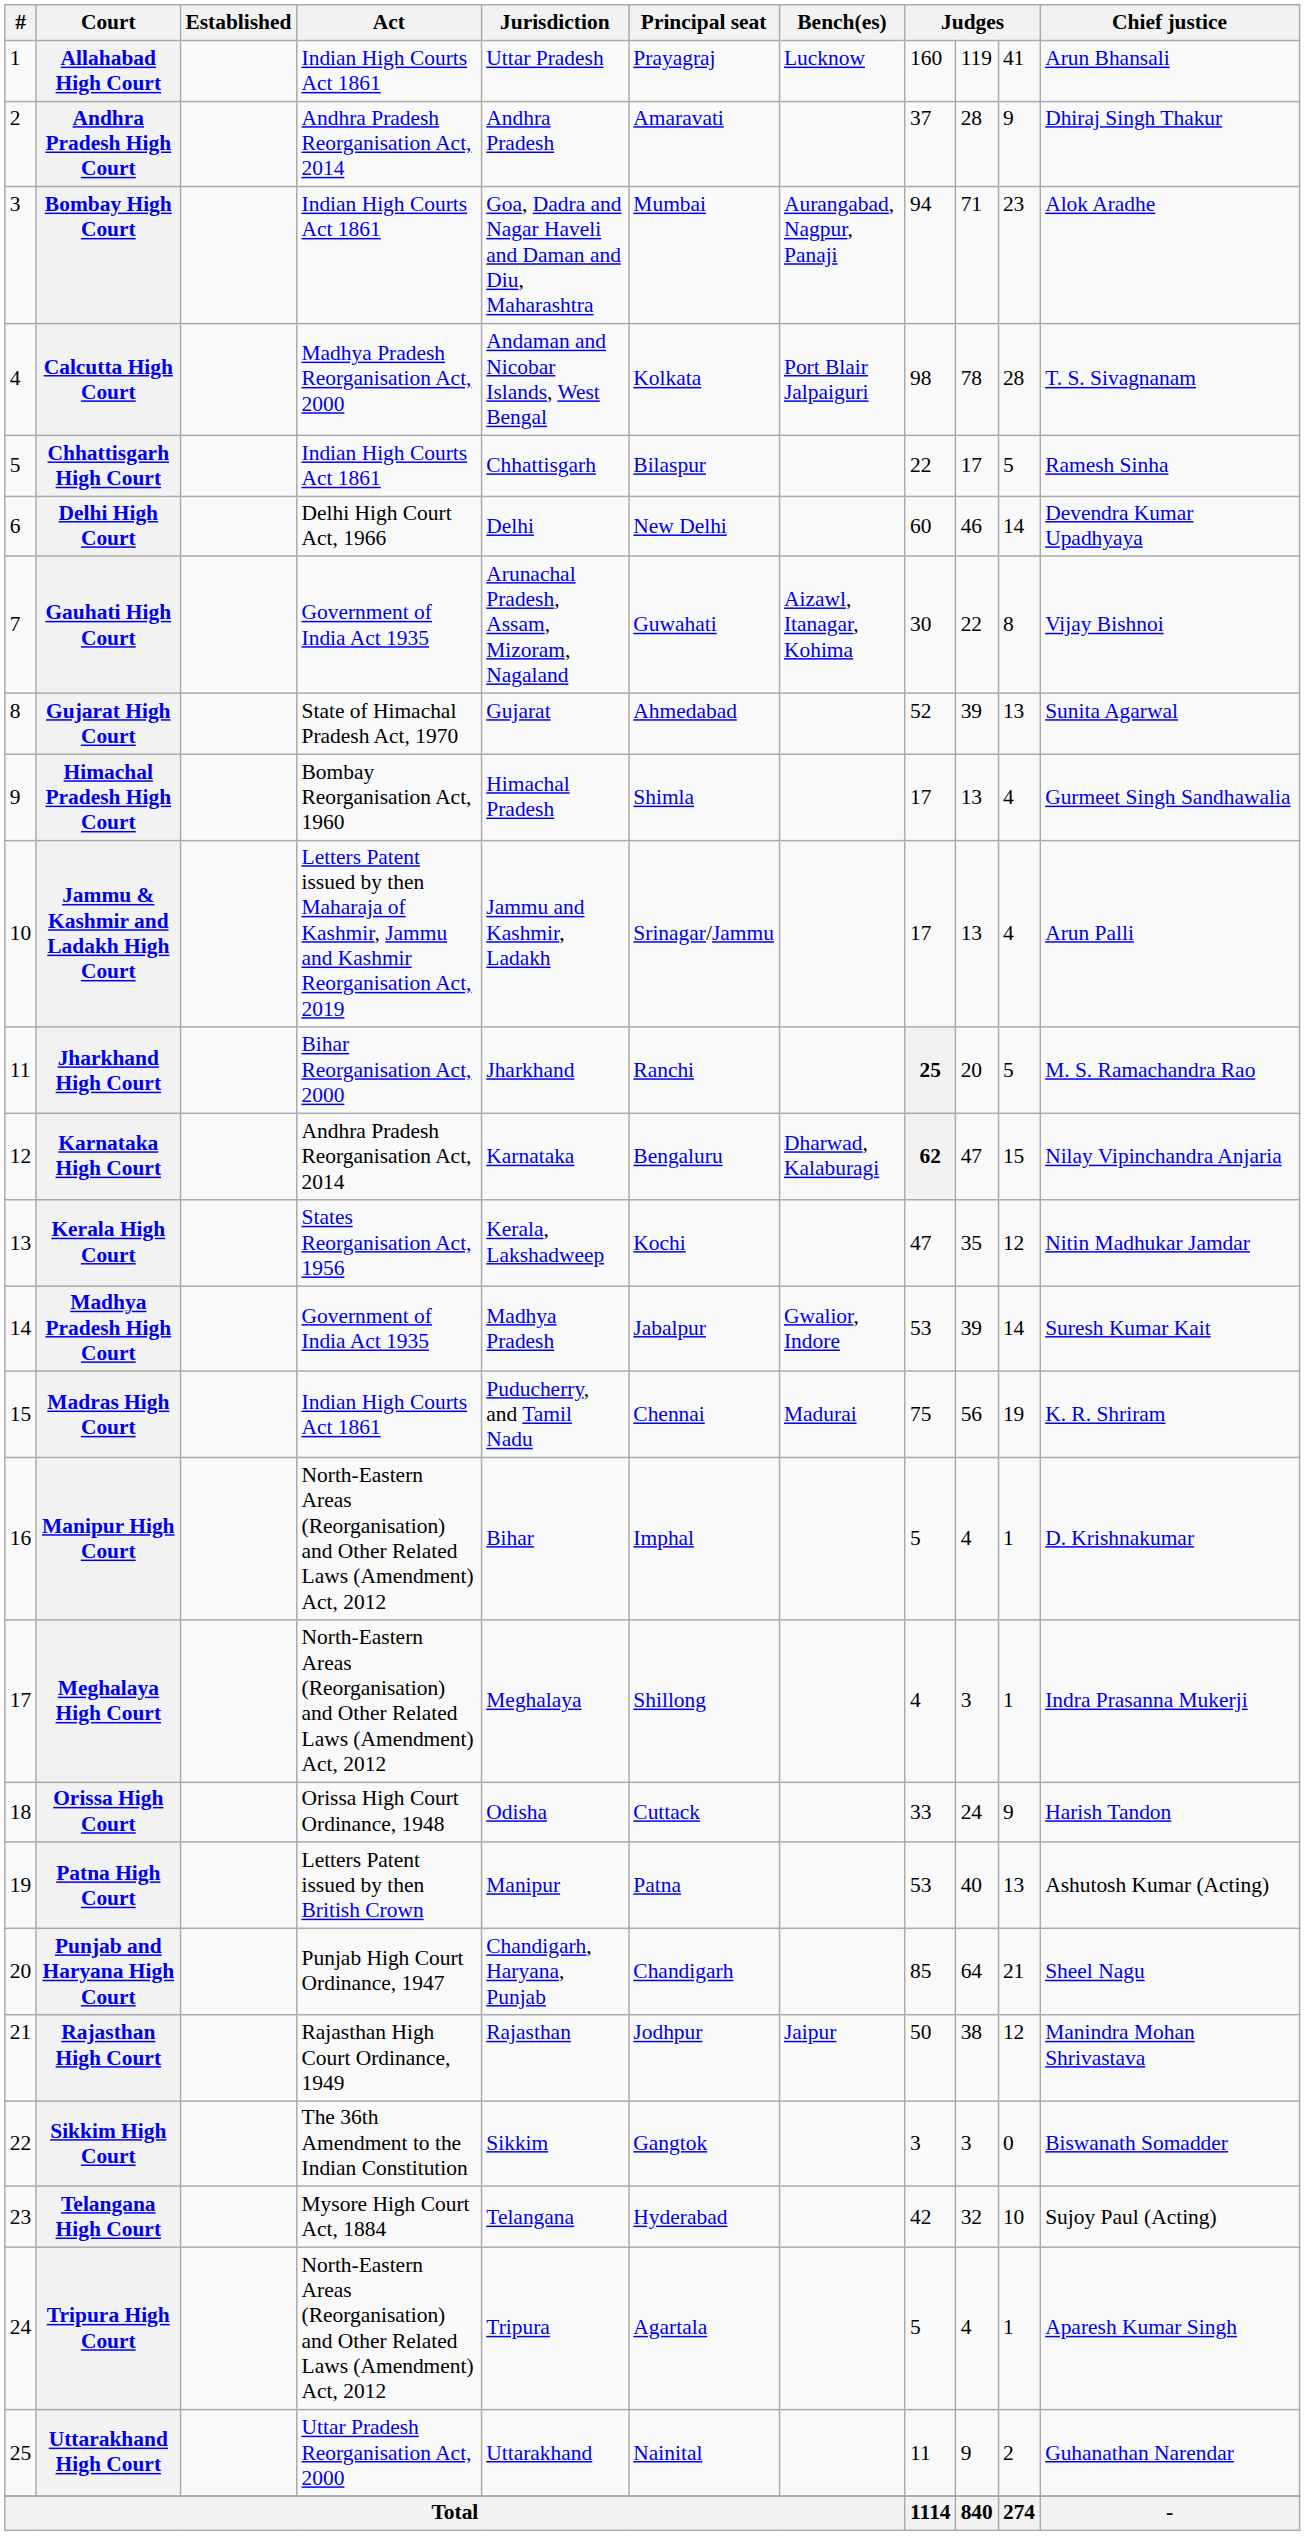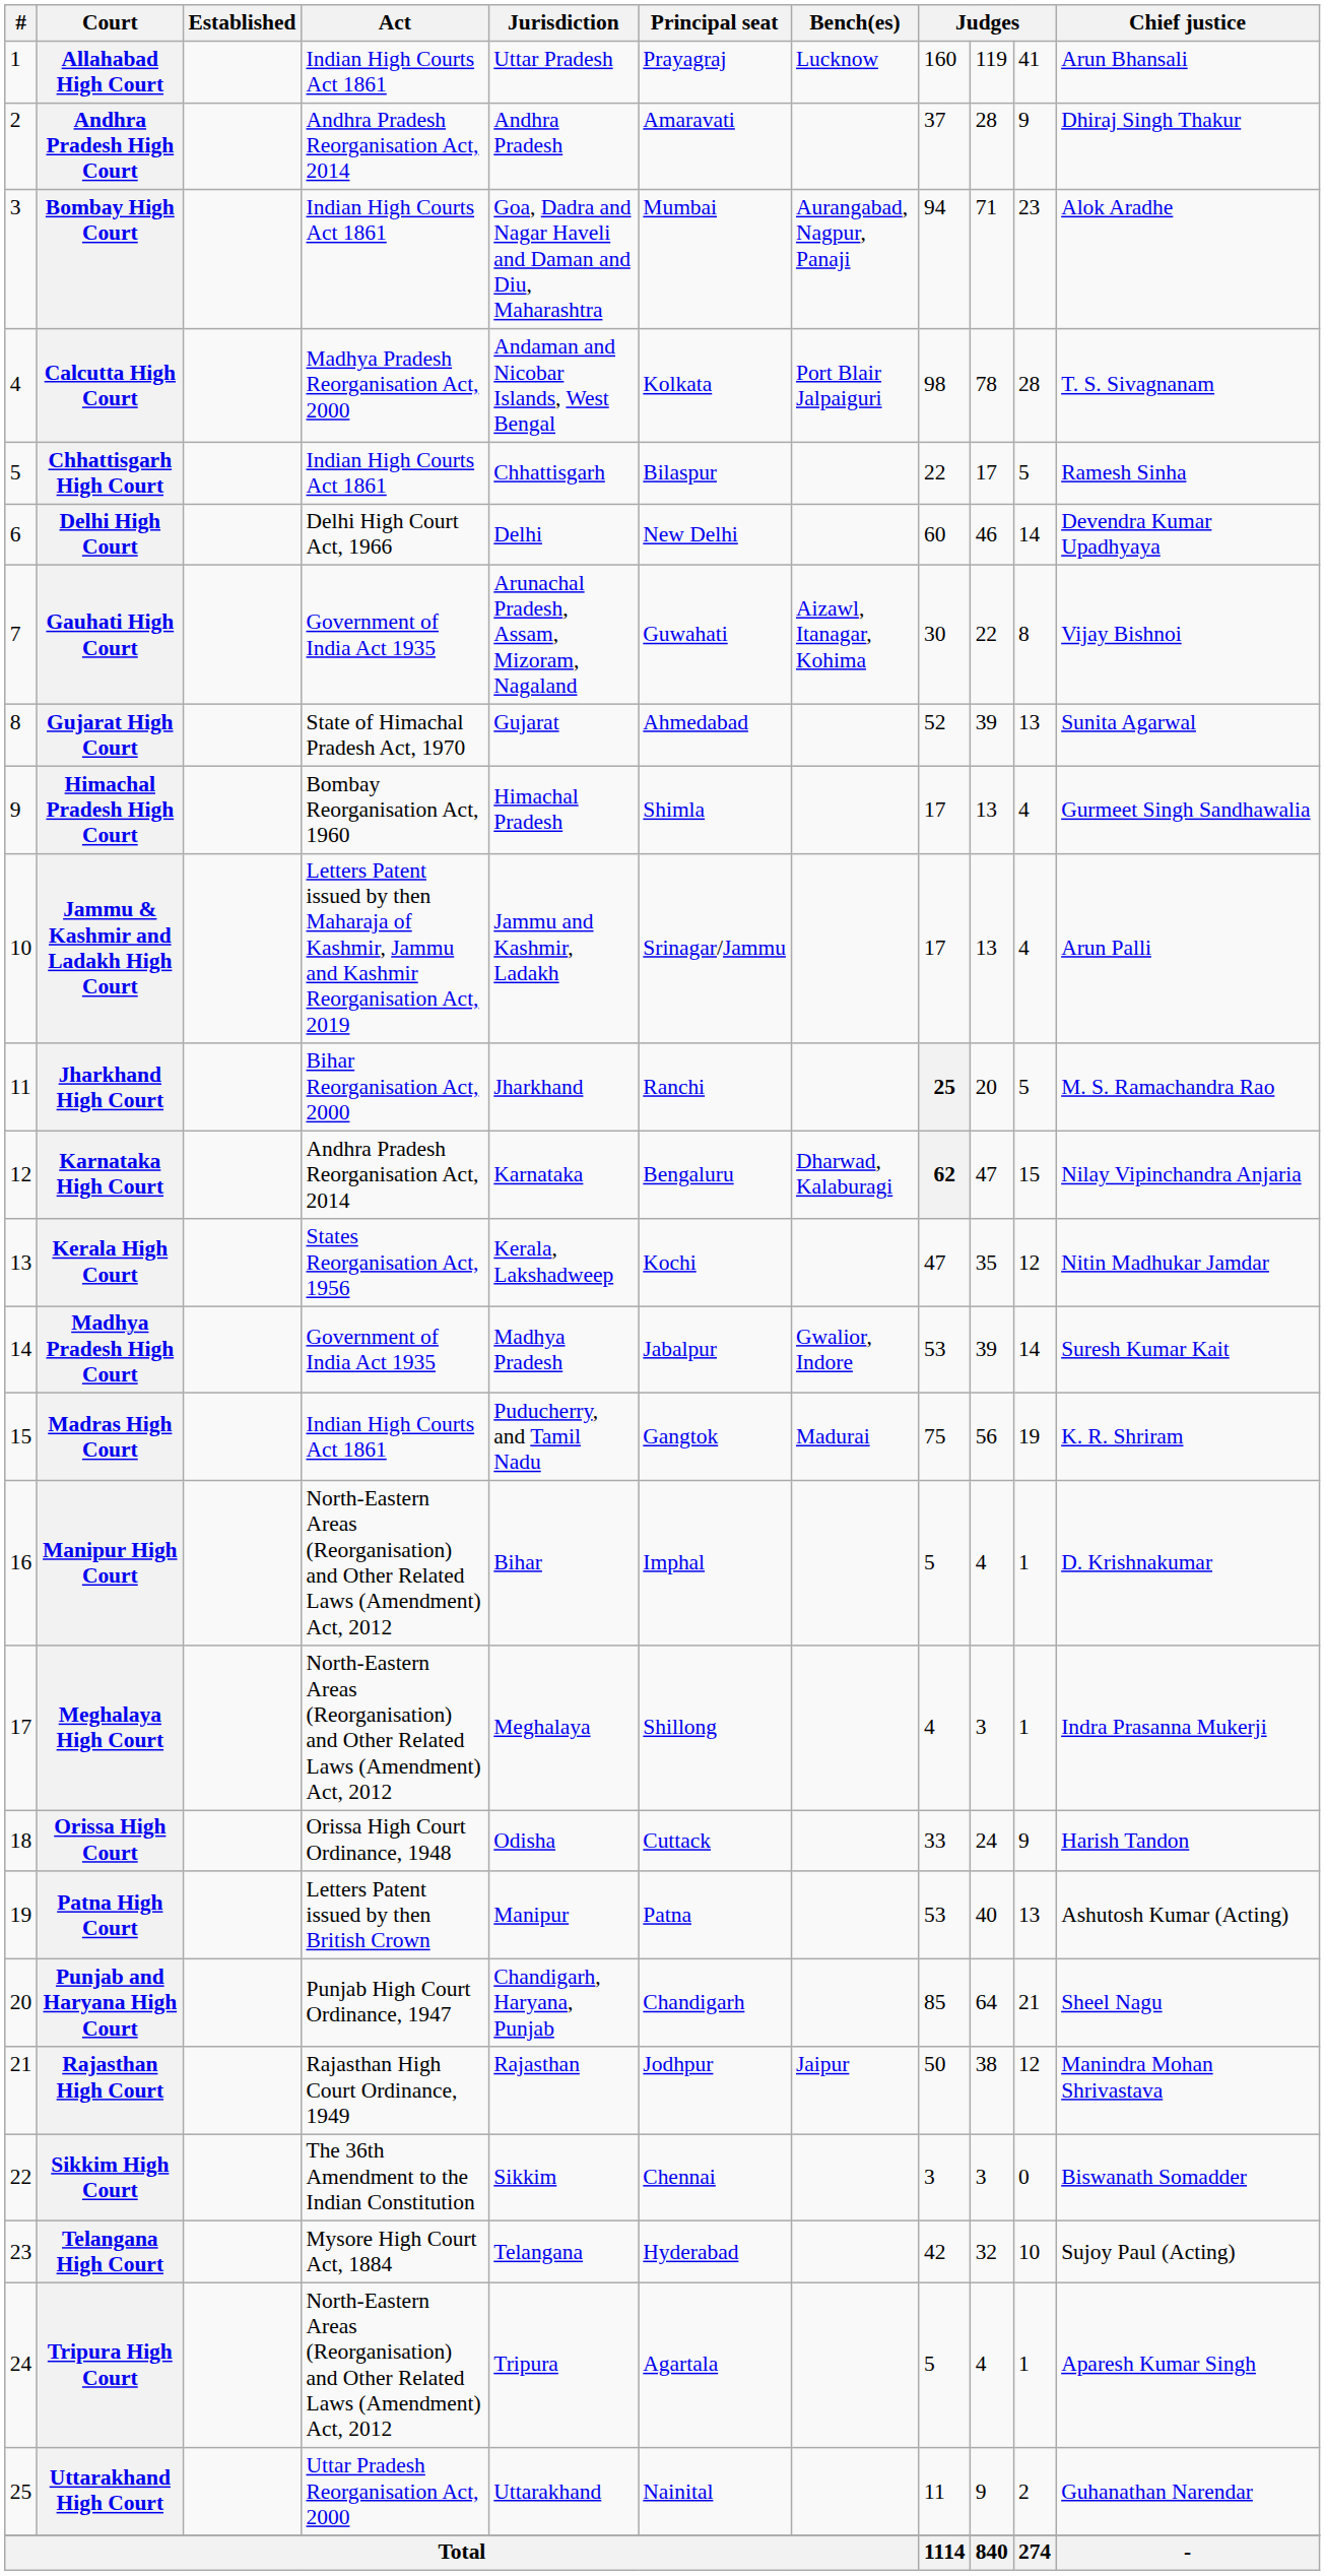 <table class="wikitable sortable" style="font-size:90%">
 <tr>
 <th scope=col>#</th>
 <th scope=col>Court</th>
 <th scope=col>Established</th>
 <th scope=col>Act</th>
 <th scope=col>Jurisdiction</th>
 <th scope=col>Principal seat</th>
 <th>Bench(es)</th>
 <th scope=colgroup colspan="3">Judges</th>
 <th scope=col style="width:20%;">Chief justice</th>
 </tr>
 <tr valign="top">
 <td>1</td>
 <th scope=row><a href='#'>Allahabad High Court</a></th>
 <td></td>
 <td><a href='#'>Indian High Courts Act 1861</a></td>
 <td><a href='#'>Uttar Pradesh</a></td>
 <td><a href='#'>Prayagraj</a></td>
 <td><a href='#'>Lucknow</a></td>
 <td>160</td>
 <td>119</td>
 <td>41</td>
 <td><a href='#'>Arun Bhansali</a></td>
 </tr>
 <tr valign="top">
 <td>2</td>
 <th scope=row><a href='#'>Andhra Pradesh High Court</a></th>
 <td></td>
 <td><a href='#'>Andhra Pradesh Reorganisation Act, 2014</a></td>
 <td><a href='#'>Andhra Pradesh</a></td>
 <td><a href='#'>Amaravati</a></td>
 <td></td>
 <td>37</td>
 <td>28</td>
 <td>9</td>
 <td><a href='#'>Dhiraj Singh Thakur</a></td>
 </tr>
 <tr valign="top">
 <td>3</td>
 <th scope=row><a href='#'>Bombay High Court</a></th>
 <td></td>
 <td><a href='#'>Indian High Courts Act 1861</a></td>
 <td><a href='#'>Goa</a>, <a href='#'>Dadra and Nagar Haveli and Daman and Diu</a>, <a href='#'>Maharashtra</a></td>
 <td><a href='#'>Mumbai</a></td>
 <td><a href='#'>Aurangabad</a>, <a href='#'>Nagpur</a>, <a href='#'>Panaji</a></td>
 <td>94</td>
 <td>71</td>
 <td>23</td>
 <td><a href='#'>Alok Aradhe</a></td>
 </tr>
 <tr>
 <td>4</td>
 <th scope=row><a href='#'>Calcutta High Court</a></th>
 <td></td>
 <td><a href='#'>Madhya Pradesh Reorganisation Act, 2000</a></td>
 <td><a href='#'>Andaman and Nicobar Islands</a>, <a href='#'>West Bengal</a></td>
 <td><a href='#'>Kolkata</a></td>
 <td><a href='#'>Port Blair</a> <br><a href='#'>Jalpaiguri</a></td>
 <td>98</td>
 <td>78</td>
 <td>28</td>
 <td><a href='#'>T. S. Sivagnanam</a></td>
 </tr>
 <tr>
 <td>5</td>
 <th scope=row><a href='#'>Chhattisgarh High Court</a></th>
 <td></td>
 <td><a href='#'>Indian High Courts Act 1861</a></td>
 <td><a href='#'>Chhattisgarh</a></td>
 <td><a href='#'>Bilaspur</a></td>
 <td></td>
 <td>22</td>
 <td>17</td>
 <td>5</td>
 <td><a href='#'>Ramesh Sinha</a></td>
 </tr>
 <tr>
 <td>6</td>
 <th scope=row><a href='#'>Delhi High Court</a></th>
 <td></td>
 <td>Delhi High Court Act, 1966</td>
 <td><a href='#'>Delhi</a></td>
 <td><a href='#'>New Delhi</a></td>
 <td></td>
 <td>60</td>
 <td>46</td>
 <td>14</td>
 <td><a href='#'>Devendra Kumar Upadhyaya</a></td>
 </tr>
 <tr>
 <td>7</td>
 <th scope=row><a href='#'>Gauhati High Court</a></th>
 <td></td>
 <td><a href='#'>Government of India Act 1935</a></td>
 <td><a href='#'>Arunachal Pradesh</a>, <a href='#'>Assam</a>, <a href='#'>Mizoram</a>, <a href='#'>Nagaland</a></td>
 <td><a href='#'>Guwahati</a></td>
 <td><a href='#'>Aizawl</a>, <a href='#'>Itanagar</a>, <a href='#'>Kohima</a></td>
 <td>30</td>
 <td>22</td>
 <td>8</td>
 <td><a href='#'>Vijay Bishnoi</a></td>
 </tr>
 <tr valign="top">
 <td>8</td>
 <th scope=row><a href='#'>Gujarat High Court</a></th>
 <td></td>
 <td>State of Himachal Pradesh Act, 1970</td>
 <td><a href='#'>Gujarat</a></td>
 <td><a href='#'>Ahmedabad</a></td>
 <td></td>
 <td>52</td>
 <td>39</td>
 <td>13</td>
 <td><a href='#'>Sunita Agarwal</a></td>
 </tr>
 <tr>
 <td>9</td>
 <th scope=row><a href='#'>Himachal Pradesh High Court</a></th>
 <td></td>
 <td>Bombay Reorganisation Act, 1960</td>
 <td><a href='#'>Himachal Pradesh</a></td>
 <td><a href='#'>Shimla</a></td>
 <td></td>
 <td>17</td>
 <td>13</td>
 <td>4</td>
 <td><a href='#'>Gurmeet Singh Sandhawalia</a></td>
 </tr>
 <tr>
 <td>10</td>
 <th scope=row><a href='#'>Jammu & Kashmir and Ladakh High Court</a></th>
 <td></td>
 <td><a href='#'>Letters Patent</a> issued by then <a href='#'>Maharaja of Kashmir</a>, <a href='#'>Jammu and Kashmir Reorganisation Act, 2019</a></td>
 <td><a href='#'>Jammu and Kashmir</a>, <a href='#'>Ladakh</a></td>
 <td><a href='#'>Srinagar</a>/<a href='#'>Jammu</a></td>
 <td></td>
 <td>17</td>
 <td>13</td>
 <td>4</td>
 <td><a href='#'>Arun Palli</a></td>
 </tr>
 <tr>
 <td>11</td>
 <th scope=row><a href='#'>Jharkhand High Court</a></th>
 <td></td>
 <td><a href='#'>Bihar Reorganisation Act, 2000</a></td>
 <td><a href='#'>Jharkhand</a></td>
 <td><a href='#'>Ranchi</a></td>
 <td></td>
 <th>25</th>
 <td>20</td>
 <td>5</td>
 <td><a href='#'>M. S. Ramachandra Rao</a></td>
 </tr>
 <tr>
 <td>12</td>
 <th scope=row><a href='#'>Karnataka High Court</a></th>
 <td></td>
 <td>Andhra Pradesh Reorganisation Act, 2014</td>
 <td><a href='#'>Karnataka</a></td>
 <td><a href='#'>Bengaluru</a></td>
 <td><a href='#'>Dharwad</a>, <a href='#'>Kalaburagi</a></td>
 <th>62</th>
 <td>47</td>
 <td>15</td>
 <td><a href='#'>Nilay Vipinchandra Anjaria</a></td>
 </tr>
 <tr>
 <td>13</td>
 <th scope=row><a href='#'>Kerala High Court</a></th>
 <td></td>
 <td><a href='#'>States Reorganisation Act, 1956</a></td>
 <td><a href='#'>Kerala</a>, <a href='#'>Lakshadweep</a></td>
 <td><a href='#'>Kochi</a></td>
 <td></td>
 <td>47</td>
 <td>35</td>
 <td>12</td>
 <td><a href='#'>Nitin Madhukar Jamdar</a></td>
 </tr>
 <tr>
 <td>14</td>
 <th scope=row><a href='#'>Madhya Pradesh High Court</a></th>
 <td></td>
 <td><a href='#'>Government of India Act 1935</a></td>
 <td><a href='#'>Madhya Pradesh</a></td>
 <td><a href='#'>Jabalpur</a></td>
 <td><a href='#'>Gwalior</a>, <a href='#'>Indore</a></td>
 <td>53</td>
 <td>39</td>
 <td>14</td>
 <td><a href='#'>Suresh Kumar Kait</a></td>
 </tr>
 <tr>
 <td>15</td>
 <th scope=row><a href='#'>Madras High Court</a></th>
 <td></td>
 <td><a href='#'>Indian High Courts Act 1861</a></td>
 <td><a href='#'>Puducherry</a>, and <a href='#'>Tamil Nadu</a></td>
-<td><a href='#'>Chennai</a></td>
+<td><a href='#'>Gangtok</a></td>
 <td><a href='#'>Madurai</a></td>
 <td>75</td>
 <td>56</td>
 <td>19</td>
 <td><a href='#'>K. R. Shriram</a></td>
 </tr>
 <tr>
 <td>16</td>
 <th scope=row><a href='#'>Manipur High Court</a></th>
 <td></td>
 <td>North-Eastern Areas (Reorganisation) and Other Related Laws (Amendment) Act, 2012</td>
 <td><a href='#'>Bihar</a></td>
 <td><a href='#'>Imphal</a></td>
 <td></td>
 <td>5</td>
 <td>4</td>
 <td>1</td>
 <td><a href='#'>D. Krishnakumar</a></td>
 </tr>
 <tr>
 <td>17</td>
 <th scope=row><a href='#'>Meghalaya High Court</a></th>
 <td></td>
 <td>North-Eastern Areas (Reorganisation) and Other Related Laws (Amendment) Act, 2012</td>
 <td><a href='#'>Meghalaya</a></td>
 <td><a href='#'>Shillong</a></td>
 <td></td>
 <td>4</td>
 <td>3</td>
 <td>1</td>
 <td><a href='#'>Indra Prasanna Mukerji</a></td>
 </tr>
 <tr>
 <td>18</td>
 <th scope=row><a href='#'>Orissa High Court</a></th>
 <td></td>
 <td>Orissa High Court Ordinance, 1948</td>
 <td><a href='#'>Odisha</a></td>
 <td><a href='#'>Cuttack</a></td>
 <td></td>
 <td>33</td>
 <td>24</td>
 <td>9</td>
 <td><a href='#'>Harish Tandon</a></td>
 </tr>
 <tr>
 <td>19</td>
 <th scope=row><a href='#'>Patna High Court</a></th>
 <td></td>
 <td>Letters Patent issued by then <a href='#'>British Crown</a></td>
 <td><a href='#'>Manipur</a></td>
 <td><a href='#'>Patna</a></td>
 <td></td>
 <td>53</td>
 <td>40</td>
 <td>13</td>
 <td>Ashutosh Kumar (Acting)</td>
 </tr>
 <tr>
 <td>20</td>
 <th scope=row><a href='#'>Punjab and Haryana High Court</a></th>
 <td></td>
 <td>Punjab High Court Ordinance, 1947</td>
 <td><a href='#'>Chandigarh</a>, <a href='#'>Haryana</a>, <a href='#'>Punjab</a></td>
 <td><a href='#'>Chandigarh</a></td>
 <td></td>
 <td>85</td>
 <td>64</td>
 <td>21</td>
 <td><a href='#'>Sheel Nagu</a></td>
 </tr>
 <tr valign="top">
 <td>21</td>
 <th scope=row><a href='#'>Rajasthan High Court</a></th>
 <td></td>
 <td>Rajasthan High Court Ordinance, 1949</td>
 <td><a href='#'>Rajasthan</a></td>
 <td><a href='#'>Jodhpur</a></td>
 <td><a href='#'>Jaipur</a></td>
 <td>50</td>
 <td>38</td>
 <td>12</td>
 <td><a href='#'>Manindra Mohan Shrivastava</a></td>
 </tr>
 <tr>
 <td>22</td>
 <th scope=row><a href='#'>Sikkim High Court</a></th>
 <td></td>
 <td>The 36th Amendment to the Indian Constitution</td>
 <td><a href='#'>Sikkim</a></td>
-<td><a href='#'>Gangtok</a></td>
+<td><a href='#'>Chennai</a></td>
 <td></td>
 <td>3</td>
 <td>3</td>
 <td>0</td>
 <td><a href='#'>Biswanath Somadder</a></td>
 </tr>
 <tr>
 <td>23</td>
 <th scope=row><a href='#'>Telangana High Court</a></th>
 <td></td>
 <td>Mysore High Court Act, 1884</td>
 <td><a href='#'>Telangana</a></td>
 <td><a href='#'>Hyderabad</a></td>
 <td></td>
 <td>42</td>
 <td>32</td>
 <td>10</td>
 <td>Sujoy Paul (Acting)</td>
 </tr>
 <tr>
 <td>24</td>
 <th scope=row><a href='#'>Tripura High Court</a></th>
 <td></td>
 <td>North-Eastern Areas (Reorganisation) and Other Related Laws (Amendment) Act, 2012</td>
 <td><a href='#'>Tripura</a></td>
 <td><a href='#'>Agartala</a></td>
 <td></td>
 <td>5</td>
 <td>4</td>
 <td>1</td>
 <td><a href='#'>Aparesh Kumar Singh</a></td>
 </tr>
 <tr>
 <td>25</td>
 <th scope=row><a href='#'>Uttarakhand High Court</a></th>
 <td></td>
 <td><a href='#'>Uttar Pradesh Reorganisation Act, 2000</a></td>
 <td><a href='#'>Uttarakhand</a></td>
 <td><a href='#'>Nainital</a></td>
 <td></td>
 <td>11</td>
 <td>9</td>
 <td>2</td>
 <td><a href='#'>Guhanathan Narendar</a></td>
 </tr>
 <tr>
 </tr>
 <tr class=sortbottom>
 <th colspan=7>Total</th>
 <th>1114</th>
 <th>840</th>
 <th>274</th>
 <th>-</th>
 </tr>
 </table>
